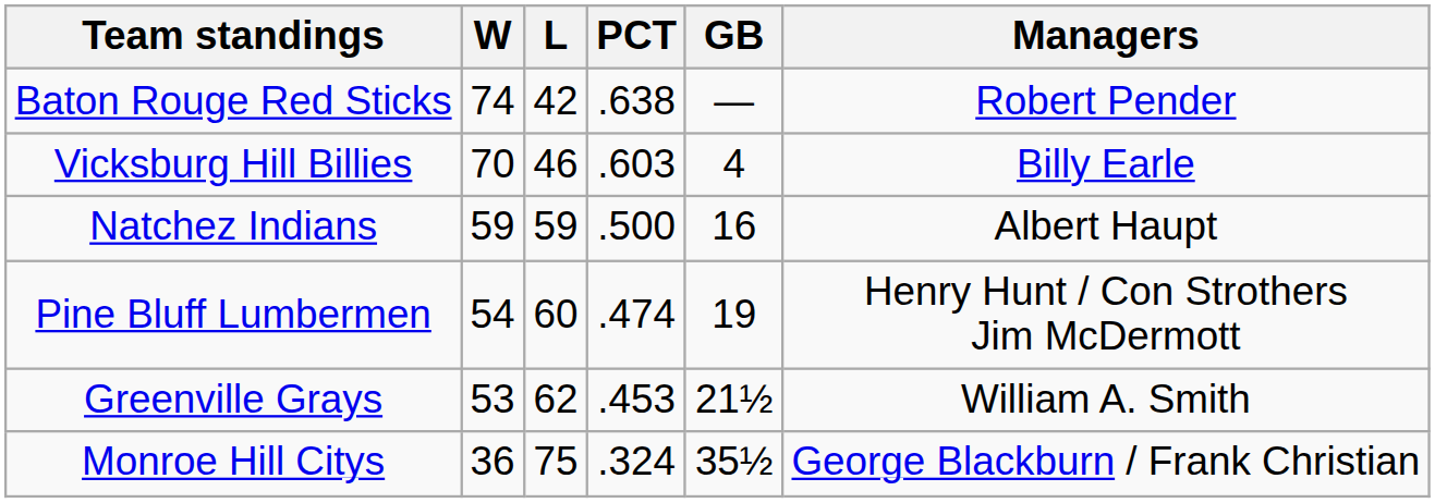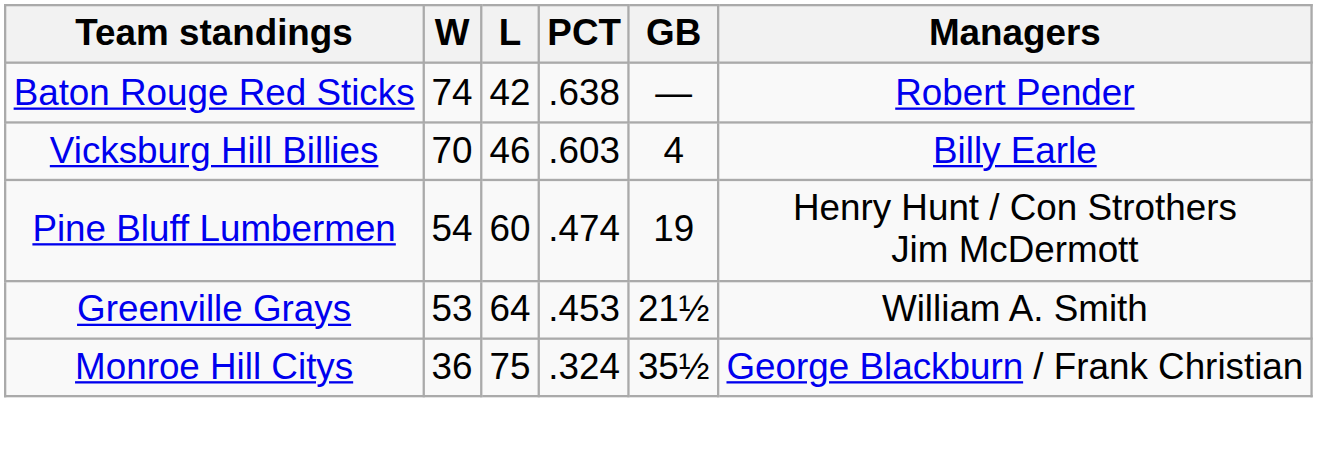 <table class="wikitable" style="text-align:center">
 <tr>
 <th>Team standings</th>
 <th>W</th>
 <th>L</th>
 <th>PCT</th>
 <th>GB</th>
 <th>Managers</th>
 </tr>
 <tr>
 <td><a href='#'>Baton Rouge Red Sticks</a></td>
 <td>74</td>
 <td>42</td>
 <td>.638</td>
 <td>—</td>
 <td><a href='#'>Robert Pender</a></td>
 </tr>
 <tr>
 <td><a href='#'>Vicksburg Hill Billies</a></td>
 <td>70</td>
 <td>46</td>
 <td>.603</td>
 <td>4</td>
 <td><a href='#'>Billy Earle</a></td>
 </tr>
 <tr>
-<td><a href='#'>Natchez Indians</a></td>
-<td>59</td>
-<td>59</td>
-<td>.500</td>
-<td>16</td>
-<td>Albert Haupt</td>
-</tr>
-<tr>
 <td><a href='#'>Pine Bluff Lumbermen</a></td>
 <td>54</td>
 <td>60</td>
 <td>.474</td>
 <td>19</td>
 <td>Henry Hunt / Con Strothers <br> Jim McDermott</td>
 </tr>
 <tr>
 <td><a href='#'>Greenville Grays</a></td>
 <td>53</td>
-<td>62</td>
+<td>64</td>
 <td>.453</td>
 <td>21½</td>
 <td>William A. Smith</td>
 </tr>
 <tr>
 <td><a href='#'>Monroe Hill Citys</a></td>
 <td>36</td>
 <td>75</td>
 <td>.324</td>
 <td>35½</td>
 <td><a href='#'>George Blackburn</a> / Frank Christian</td>
 </tr>
 </table>
